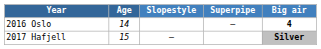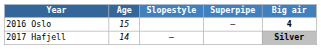 <table class="wikitable" style="font-size:95%; text-align:center; border:grey solid 1px; border-collapse:collapse; background:#ffffff;">
 <tr>
 <th style="background-color:#369; color:white; width:150px;"> Year </th>
 <th style="background-color:#369; color:white; width:40px;"> Age </th>
 <th style="background-color:#4180be; color:white; width:75px;"> Slopestyle </th>
 <th style="background-color:#4180be; color:white; width:75px;"> Superpipe </th>
 <th style="background-color:#4180be; color:white; width:75px;"> Big air </th>
 </tr>
 <tr>
 <td align=left> 2016 Oslo</td>
-<td><em>14</em></td>
+<td><em>15</em></td>
 <td></td>
 <td>—</td>
 <td><strong>4</strong></td>
 </tr>
 <tr>
 <td align=left> 2017 Hafjell</td>
-<td><em>15</em></td>
+<td><em>14</em></td>
 <td>—</td>
 <td></td>
 <td bgcolor="silver"><strong>Silver</strong></td>
 </tr>
 </table>
